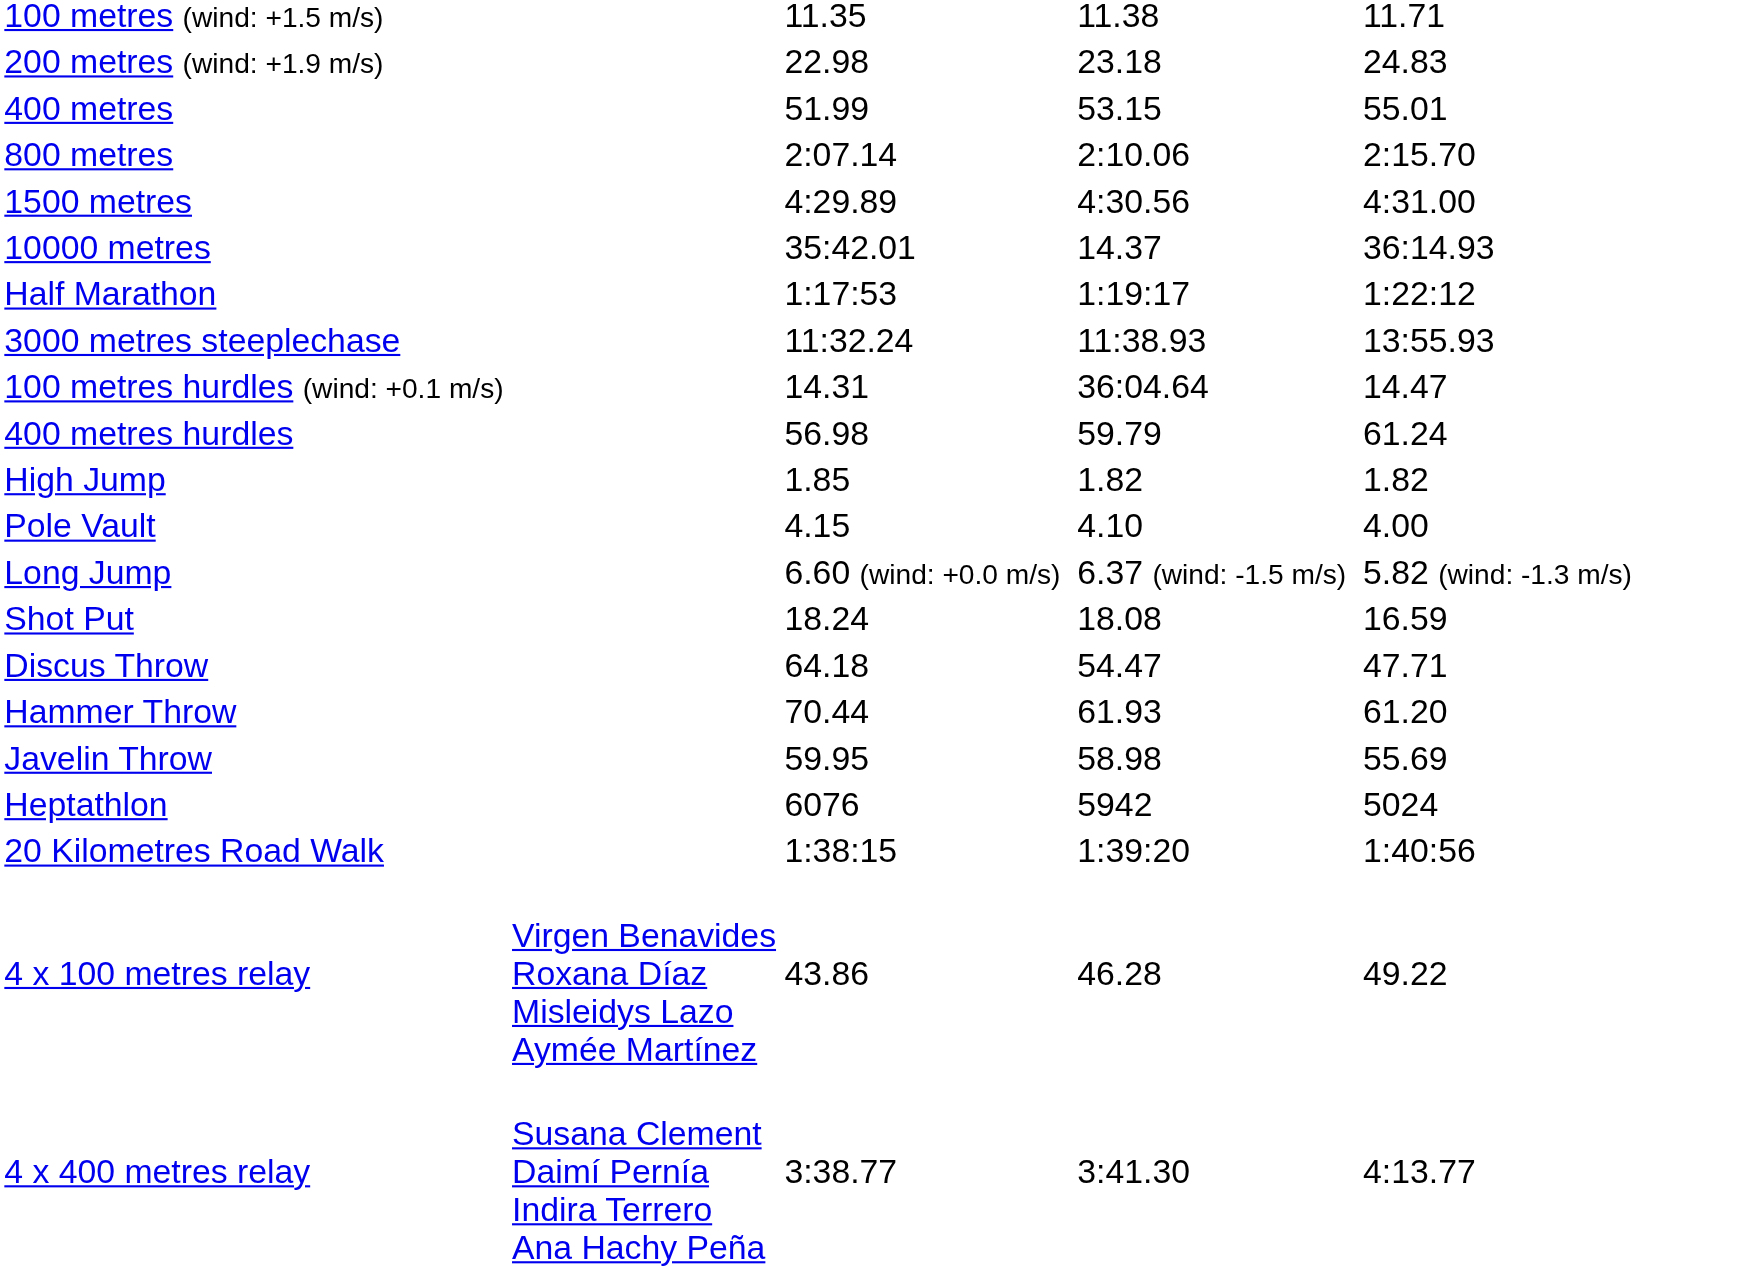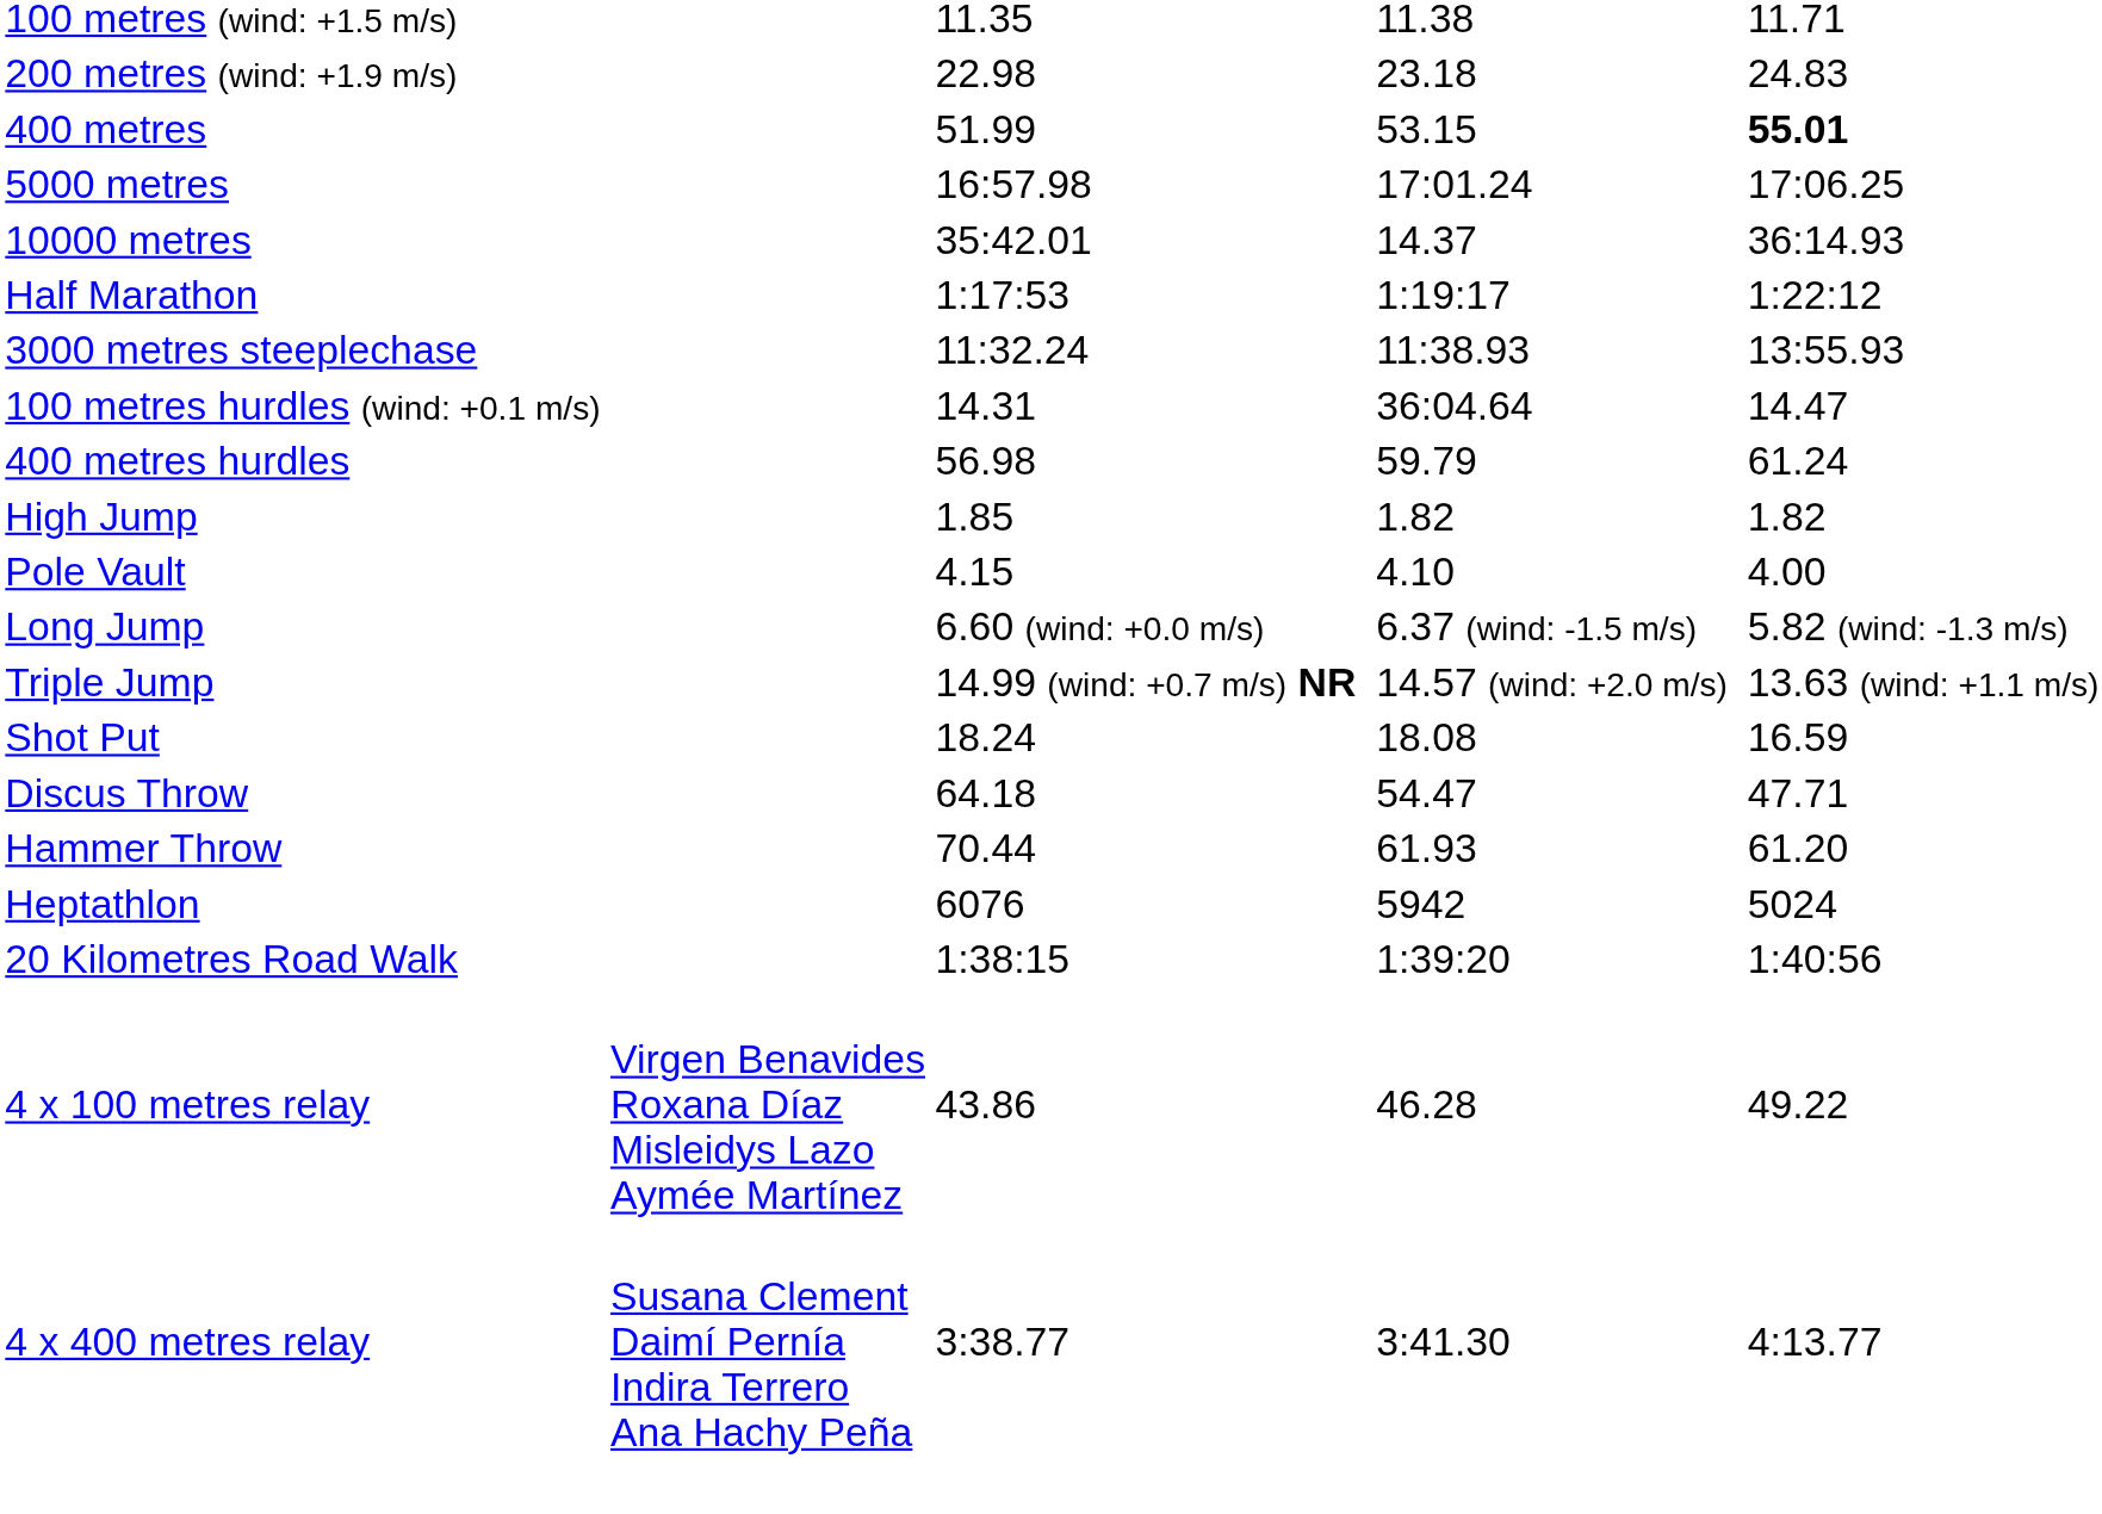 <table>
 <tr>
 <td><a href='#'>100 metres</a> <small>(wind: +1.5 m/s)</small></td>
 <td></td>
 <td>11.35</td>
 <td></td>
 <td>11.38</td>
 <td></td>
 <td>11.71</td>
 </tr>
 <tr>
 <td><a href='#'>200 metres</a> <small>(wind: +1.9 m/s)</small></td>
 <td></td>
 <td>22.98</td>
 <td></td>
 <td>23.18</td>
 <td></td>
 <td>24.83</td>
 </tr>
 <tr>
 <td><a href='#'>400 metres</a></td>
 <td></td>
 <td>51.99</td>
 <td></td>
 <td>53.15</td>
 <td></td>
-<td>55.01</td>
+<td><strong>55.01</strong></td>
 </tr>
 <tr>
-<td><a href='#'>800 metres</a></td>
+<td><a href='#'>5000 metres</a></td>
 <td></td>
-<td>2:07.14</td>
+<td>16:57.98</td>
 <td></td>
-<td>2:10.06</td>
+<td>17:01.24</td>
 <td></td>
-<td>2:15.70</td>
-</tr>
-<tr>
-<td><a href='#'>1500 metres</a></td>
-<td></td>
-<td>4:29.89</td>
-<td></td>
-<td>4:30.56</td>
-<td></td>
-<td>4:31.00</td>
+<td>17:06.25</td>
 </tr>
 <tr>
 <td><a href='#'>10000 metres</a></td>
 <td></td>
 <td>35:42.01</td>
 <td></td>
 <td>14.37</td>
 <td></td>
 <td>36:14.93</td>
 </tr>
 <tr>
 <td><a href='#'>Half Marathon</a></td>
 <td></td>
 <td>1:17:53</td>
 <td></td>
 <td>1:19:17</td>
 <td></td>
 <td>1:22:12</td>
 </tr>
 <tr>
 <td><a href='#'>3000 metres steeplechase</a></td>
 <td></td>
 <td>11:32.24</td>
 <td></td>
 <td>11:38.93</td>
 <td></td>
 <td>13:55.93</td>
 </tr>
 <tr>
 <td><a href='#'>100 metres hurdles</a> <small>(wind: +0.1 m/s)</small></td>
 <td></td>
 <td>14.31</td>
 <td></td>
 <td>36:04.64</td>
 <td></td>
 <td>14.47</td>
 </tr>
 <tr>
 <td><a href='#'>400 metres hurdles</a></td>
 <td></td>
 <td>56.98</td>
 <td></td>
 <td>59.79</td>
 <td></td>
 <td>61.24</td>
 </tr>
 <tr>
 <td><a href='#'>High Jump</a></td>
 <td></td>
 <td>1.85</td>
 <td></td>
 <td>1.82</td>
 <td></td>
 <td>1.82</td>
 </tr>
 <tr>
 <td><a href='#'>Pole Vault</a></td>
 <td></td>
 <td>4.15</td>
 <td></td>
 <td>4.10</td>
 <td></td>
 <td>4.00</td>
 </tr>
 <tr>
 <td><a href='#'>Long Jump</a></td>
 <td></td>
 <td>6.60 <small>(wind: +0.0 m/s)</small></td>
 <td></td>
 <td>6.37 <small>(wind: -1.5 m/s)</small></td>
 <td></td>
 <td>5.82 <small>(wind: -1.3 m/s)</small></td>
 </tr>
 <tr>
+<td><a href='#'>Triple Jump</a></td>
+<td></td>
+<td>14.99 <small>(wind: +0.7 m/s)</small> <strong>NR</strong></td>
+<td></td>
+<td>14.57 <small>(wind: +2.0 m/s)</small></td>
+<td></td>
+<td>13.63 <small>(wind: +1.1 m/s)</small></td>
+</tr>
+<tr>
 <td><a href='#'>Shot Put</a></td>
 <td></td>
 <td>18.24</td>
 <td></td>
 <td>18.08</td>
 <td></td>
 <td>16.59</td>
 </tr>
 <tr>
 <td><a href='#'>Discus Throw</a></td>
 <td></td>
 <td>64.18</td>
 <td></td>
 <td>54.47</td>
 <td></td>
 <td>47.71</td>
 </tr>
 <tr>
 <td><a href='#'>Hammer Throw</a></td>
 <td></td>
 <td>70.44</td>
 <td></td>
 <td>61.93</td>
 <td></td>
 <td>61.20</td>
-</tr>
-<tr>
-<td><a href='#'>Javelin Throw</a></td>
-<td></td>
-<td>59.95</td>
-<td></td>
-<td>58.98</td>
-<td></td>
-<td>55.69</td>
 </tr>
 <tr>
 <td><a href='#'>Heptathlon</a></td>
 <td></td>
 <td>6076</td>
 <td></td>
 <td>5942</td>
 <td></td>
 <td>5024</td>
 </tr>
 <tr>
 <td><a href='#'>20 Kilometres Road Walk</a></td>
 <td></td>
 <td>1:38:15</td>
 <td></td>
 <td>1:39:20</td>
 <td></td>
 <td>1:40:56</td>
 </tr>
 <tr>
 <td><a href='#'>4 x 100 metres relay</a></td>
 <td> <br> <a href='#'>Virgen Benavides</a> <br> <a href='#'>Roxana Díaz</a> <br> <a href='#'>Misleidys Lazo</a> <br> <a href='#'>Aymée Martínez</a></td>
 <td>43.86</td>
 <td></td>
 <td>46.28</td>
 <td></td>
 <td>49.22</td>
 </tr>
 <tr>
 <td><a href='#'>4 x 400 metres relay</a></td>
 <td> <br> <a href='#'>Susana Clement</a> <br> <a href='#'>Daimí Pernía</a> <br> <a href='#'>Indira Terrero</a> <br> <a href='#'>Ana Hachy Peña</a></td>
 <td>3:38.77</td>
 <td></td>
 <td>3:41.30</td>
 <td></td>
 <td>4:13.77</td>
 </tr>
 </table>
